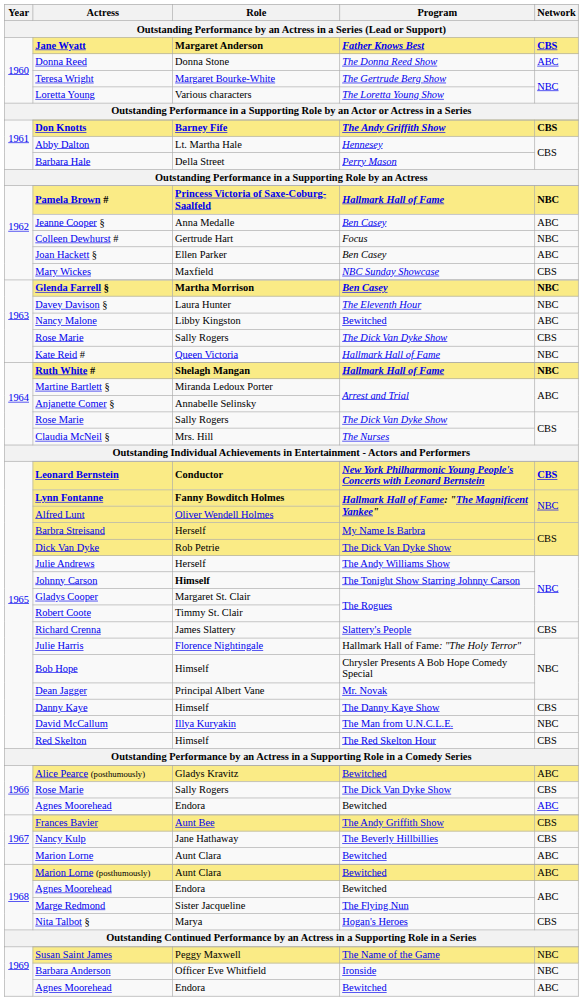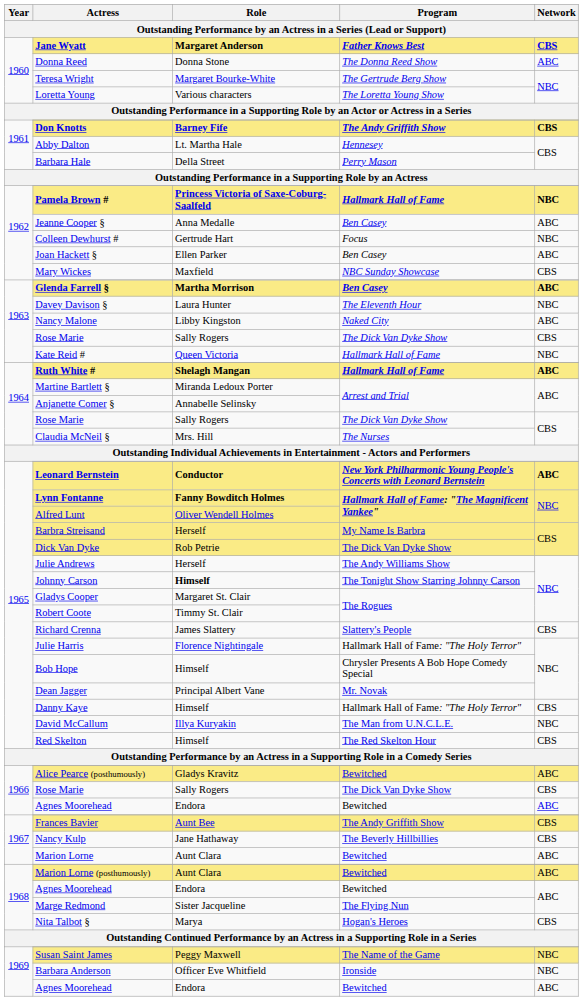 <table class="wikitable" style="width:100%">
 <tr style="background:#bebebe;">
 <th style="width:5%;">Year</th>
 <th style="width:25%;">Actress</th>
 <th style="width:30%;">Role</th>
 <th style="width:35%;">Program</th>
 <th style="width:5%;">Network</th>
 </tr>
 <tr>
 <th colspan="5">Outstanding Performance by an Actress in a Series (Lead or Support)</th>
 </tr>
 <tr>
 <td rowspan=4 style="text-align:center"><a href='#'>1960</a><br></td>
 <td style="background:#FAEB86"><strong><a href='#'>Jane Wyatt</a></strong></td>
 <td style="background:#FAEB86"><strong>Margaret Anderson</strong></td>
 <td style="background:#FAEB86"><strong><em><a href='#'>Father Knows Best</a></em></strong></td>
 <td style="background:#FAEB86"><strong><a href='#'>CBS</a></strong></td>
 </tr>
 <tr>
 <td><a href='#'>Donna Reed</a></td>
 <td>Donna Stone</td>
 <td><em><a href='#'>The Donna Reed Show</a></em></td>
 <td><a href='#'>ABC</a></td>
 </tr>
 <tr>
 <td><a href='#'>Teresa Wright</a></td>
 <td><a href='#'>Margaret Bourke-White</a></td>
 <td><em><a href='#'>The Gertrude Berg Show</a></em></td>
 <td rowspan="2"><a href='#'>NBC</a></td>
 </tr>
 <tr>
 <td><a href='#'>Loretta Young</a></td>
 <td>Various characters</td>
 <td><em><a href='#'>The Loretta Young Show</a></em></td>
 </tr>
 <tr>
 <th colspan=5>Outstanding Performance in a Supporting Role by an Actor or Actress in a Series</th>
 </tr>
 <tr>
 <td rowspan=4 style="text-align:center"><a href='#'>1961</a><br><br></td>
 </tr>
 <tr style="background:#FAEB86">
 <td><strong><a href='#'>Don Knotts</a></strong></td>
 <td><strong><a href='#'>Barney Fife</a></strong></td>
 <td><strong><em><a href='#'>The Andy Griffith Show</a></em></strong></td>
 <td><strong>CBS</strong></td>
 </tr>
 <tr>
 <td><a href='#'>Abby Dalton</a></td>
 <td>Lt. Martha Hale</td>
 <td><em><a href='#'>Hennesey</a></em></td>
 <td rowspan=2>CBS</td>
 </tr>
 <tr>
 <td><a href='#'>Barbara Hale</a></td>
 <td>Della Street</td>
 <td><a href='#'><em>Perry Mason</em></a></td>
 </tr>
 <tr>
 <th colspan=5>Outstanding Performance in a Supporting Role by an Actress</th>
 </tr>
 <tr>
 <td rowspan=6 style="text-align:center"><a href='#'>1962</a><br><br></td>
 </tr>
 <tr style="background:#FAEB86">
 <td><strong><a href='#'>Pamela Brown</a> #</strong></td>
 <td><strong><a href='#'>Princess Victoria of Saxe-Coburg-Saalfeld</a></strong></td>
 <td><strong><em><a href='#'>Hallmark Hall of Fame</a></em></strong></td>
 <td><strong>NBC</strong></td>
 </tr>
 <tr>
 <td><a href='#'>Jeanne Cooper</a> §</td>
 <td>Anna Medalle</td>
 <td><em><a href='#'>Ben Casey</a></em></td>
 <td>ABC</td>
 </tr>
 <tr>
 <td><a href='#'>Colleen Dewhurst</a> #</td>
 <td>Gertrude Hart</td>
 <td><em>Focus</em></td>
 <td>NBC</td>
 </tr>
 <tr>
 <td><a href='#'>Joan Hackett</a> §</td>
 <td>Ellen Parker</td>
 <td><em>Ben Casey</em></td>
 <td>ABC</td>
 </tr>
 <tr>
 <td><a href='#'>Mary Wickes</a></td>
 <td>Maxfield</td>
 <td><em><a href='#'>NBC Sunday Showcase</a></em></td>
 <td>CBS</td>
 </tr>
 <tr>
 <td rowspan=6 style="text-align:center"><a href='#'>1963</a><br><br></td>
 </tr>
 <tr style="background:#FAEB86">
 <td><strong><a href='#'>Glenda Farrell</a> §</strong></td>
 <td><strong>Martha Morrison</strong></td>
 <td><strong><em><a href='#'>Ben Casey</a></em></strong></td>
-<td><strong>NBC</strong></td>
+<td><strong>ABC</strong></td>
 </tr>
 <tr>
 <td><a href='#'>Davey Davison</a> §</td>
 <td>Laura Hunter</td>
 <td><em><a href='#'>The Eleventh Hour</a></em></td>
 <td>NBC</td>
 </tr>
 <tr>
 <td><a href='#'>Nancy Malone</a></td>
 <td>Libby Kingston</td>
-<td></em><a href='#'>Bewitched</a><em></td>
+<td><em><a href='#'>Naked City</a></em></td>
 <td>ABC</td>
 </tr>
 <tr>
 <td><a href='#'>Rose Marie</a></td>
 <td>Sally Rogers</td>
 <td><em><a href='#'>The Dick Van Dyke Show</a></em></td>
 <td>CBS</td>
 </tr>
 <tr>
 <td><a href='#'>Kate Reid</a> #</td>
 <td><a href='#'>Queen Victoria</a></td>
 <td><em><a href='#'>Hallmark Hall of Fame</a></em></td>
 <td>NBC</td>
 </tr>
 <tr>
 <td rowspan=6 style="text-align:center"><a href='#'>1964</a><br><br></td>
 </tr>
 <tr style="background:#FAEB86">
 <td><strong><a href='#'>Ruth White</a> #</strong></td>
 <td><strong>Shelagh Mangan</strong></td>
 <td><strong><em><a href='#'>Hallmark Hall of Fame</a></em></strong></td>
-<td><strong>NBC</strong></td>
+<td><strong>ABC</strong></td>
 </tr>
 <tr>
 <td><a href='#'>Martine Bartlett</a> §</td>
 <td>Miranda Ledoux Porter</td>
 <td rowspan=2><em><a href='#'>Arrest and Trial</a></em></td>
 <td rowspan=2>ABC</td>
 </tr>
 <tr>
 <td><a href='#'>Anjanette Comer</a> §</td>
 <td>Annabelle Selinsky</td>
 </tr>
 <tr>
 <td><a href='#'>Rose Marie</a></td>
 <td>Sally Rogers</td>
 <td><em><a href='#'>The Dick Van Dyke Show</a></em></td>
 <td rowspan=2>CBS</td>
 </tr>
 <tr>
 <td><a href='#'>Claudia McNeil</a> §</td>
 <td>Mrs. Hill</td>
 <td><em><a href='#'>The Nurses</a></em></td>
 </tr>
 <tr>
 <th colspan=5>Outstanding Individual Achievements in Entertainment - Actors and Performers</th>
 </tr>
 <tr>
 <td rowspan=17 style="text-align:center"><a href='#'>1965</a><br><br></td>
 </tr>
 <tr style="background:#FAEB86">
 <td><strong><a href='#'>Leonard Bernstein</a></strong></td>
 <td><strong>Conductor</strong></td>
 <td><strong><em><a href='#'>New York Philharmonic Young People's Concerts with Leonard Bernstein</a></em></strong></td>
-<td><strong><a href='#'>CBS</a></strong></td>
+<td><strong>ABC</strong></td>
 </tr>
 <tr style="background:#FAEB86">
 <td><strong><a href='#'>Lynn Fontanne</a></strong></td>
 <td><strong>Fanny Bowditch Holmes</strong></td>
 <td rowspan=2><strong><em><a href='#'>Hallmark Hall of Fame</a><em>: "<a href='#'>The Magnificent Yankee</a>"<strong></td>
 <td rowspan=2></strong><a href='#'>NBC</a><strong></td>
 </tr>
 <tr style="background:#FAEB86">
 <td></strong><a href='#'>Alfred Lunt</a><strong></td>
 <td></strong><a href='#'>Oliver Wendell Holmes</a><strong></td>
 </tr>
 <tr style="background:#FAEB86">
 <td></strong><a href='#'>Barbra Streisand</a><strong></td>
 <td></strong>Herself<strong></td>
 <td></em></strong><a href='#'>My Name Is Barbra</a><strong><em></td>
 <td rowspan=2></strong>CBS<strong></td>
 </tr>
 <tr style="background:#FAEB86">
 <td></strong><a href='#'>Dick Van Dyke</a><strong></td>
 <td></strong>Rob Petrie<strong></td>
 <td></em></strong><a href='#'>The Dick Van Dyke Show</a><strong><em></td>
 </tr>
 <tr>
 <td><a href='#'>Julie Andrews</a></td>
 <td>Herself</td>
 <td></em><a href='#'>The Andy Williams Show</a><em></td>
 <td rowspan=4><a href='#'>NBC</a></td>
 </tr>
 <tr>
 <td><a href='#'>Johnny Carson</a></td>
 <td><strong>Himself</strong></td>
 <td></em><a href='#'>The Tonight Show Starring Johnny Carson</a><em></td>
 </tr>
 <tr>
 <td><a href='#'>Gladys Cooper</a></td>
 <td>Margaret St. Clair</td>
 <td rowspan=2></em><a href='#'>The Rogues</a><em></td>
 </tr>
 <tr>
 <td><a href='#'>Robert Coote</a></td>
 <td>Timmy St. Clair</td>
 </tr>
 <tr>
 <td><a href='#'>Richard Crenna</a></td>
 <td>James Slattery</td>
 <td></em><a href='#'>Slattery's People</a><em></td>
 <td>CBS</td>
 </tr>
 <tr>
 <td><a href='#'>Julie Harris</a></td>
 <td><a href='#'>Florence Nightingale</a></td>
 <td></em>Hallmark Hall of Fame<em>: "The Holy Terror"</td>
 <td rowspan=3>NBC</td>
 </tr>
 <tr>
 <td><a href='#'>Bob Hope</a></td>
 <td>Himself</td>
 <td></em>Chrysler Presents A Bob Hope Comedy Special<em></td>
 </tr>
 <tr>
 <td><a href='#'>Dean Jagger</a></td>
 <td>Principal Albert Vane</td>
 <td></em><a href='#'>Mr. Novak</a><em></td>
 </tr>
 <tr>
 <td><a href='#'>Danny Kaye</a></td>
 <td>Himself</td>
-<td></em><a href='#'>The Danny Kaye Show</a><em></td>
+<td></em>Hallmark Hall of Fame<em>: "The Holy Terror"</td>
 <td>CBS</td>
 </tr>
 <tr>
 <td><a href='#'>David McCallum</a></td>
 <td><a href='#'>Illya Kuryakin</a></td>
 <td></em><a href='#'>The Man from U.N.C.L.E.</a><em></td>
 <td>NBC</td>
 </tr>
 <tr>
 <td><a href='#'>Red Skelton</a></td>
 <td>Himself</td>
 <td></em><a href='#'>The Red Skelton Hour</a><em></td>
 <td>CBS</td>
 </tr>
 <tr>
 <th colspan=5>Outstanding Performance by an Actress in a Supporting Role in a Comedy Series</th>
 </tr>
 <tr>
 <td rowspan=4 style="text-align:center"><a href='#'>1966</a><br></td>
 </tr>
 <tr style="background:#FAEB86">
 <td></strong><a href='#'>Alice Pearce</a> <small>(posthumously)</small><strong></td>
 <td></strong>Gladys Kravitz<strong></td>
 <td></em></strong><a href='#'>Bewitched</a><strong><em></td>
 <td></strong>ABC<strong></td>
 </tr>
 <tr>
 <td><a href='#'>Rose Marie</a></td>
 <td>Sally Rogers</td>
 <td></em><a href='#'>The Dick Van Dyke Show</a><em></td>
 <td>CBS</td>
 </tr>
 <tr>
 <td><a href='#'>Agnes Moorehead</a></td>
 <td>Endora</td>
 <td></em>Bewitched<em></td>
 <td><a href='#'>ABC</a></td>
 </tr>
 <tr>
 <td rowspan=4 style="text-align:center"><a href='#'>1967</a><br></td>
 </tr>
 <tr style="background:#FAEB86">
 <td></strong><a href='#'>Frances Bavier</a><strong></td>
 <td></strong><a href='#'>Aunt Bee</a><strong></td>
 <td></em></strong><a href='#'>The Andy Griffith Show</a><strong><em></td>
 <td></strong>CBS<strong></td>
 </tr>
 <tr>
 <td><a href='#'>Nancy Kulp</a></td>
 <td>Jane Hathaway</td>
 <td></em><a href='#'>The Beverly Hillbillies</a><em></td>
 <td>CBS</td>
 </tr>
 <tr>
 <td><a href='#'>Marion Lorne</a></td>
 <td>Aunt Clara</td>
 <td></em><a href='#'>Bewitched</a><em></td>
 <td>ABC</td>
 </tr>
 <tr>
 <td rowspan=5 style="text-align:center"><a href='#'>1968</a><br></td>
 </tr>
 <tr style="background:#FAEB86">
 <td></strong><a href='#'>Marion Lorne</a> <small>(posthumously)</small><strong></td>
 <td></strong>Aunt Clara<strong></td>
 <td></em></strong><a href='#'>Bewitched</a><strong><em></td>
 <td></strong>ABC<strong></td>
 </tr>
 <tr>
 <td><a href='#'>Agnes Moorehead</a></td>
 <td>Endora</td>
 <td></em>Bewitched<em></td>
 <td rowspan=2>ABC</td>
 </tr>
 <tr>
 <td><a href='#'>Marge Redmond</a></td>
 <td>Sister Jacqueline</td>
 <td></em><a href='#'>The Flying Nun</a><em></td>
 </tr>
 <tr>
 <td><a href='#'>Nita Talbot</a> §</td>
 <td>Marya</td>
 <td></em><a href='#'>Hogan's Heroes</a><em></td>
 <td>CBS</td>
 </tr>
 <tr>
 <th colspan=5>Outstanding Continued Performance by an Actress in a Supporting Role in a Series</th>
 </tr>
 <tr>
 <td rowspan=4 style="text-align:center"><a href='#'>1969</a><br><br></td>
 </tr>
 <tr style="background:#FAEB86">
 <td></strong><a href='#'>Susan Saint James</a><strong></td>
 <td></strong>Peggy Maxwell<strong></td>
 <td></em></strong><a href='#'>The Name of the Game</a><strong><em></td>
 <td></strong>NBC<strong></td>
 </tr>
 <tr>
 <td><a href='#'>Barbara Anderson</a></td>
 <td>Officer Eve Whitfield</td>
 <td></em><a href='#'>Ironside</a><em></td>
 <td>NBC</td>
 </tr>
 <tr>
 <td><a href='#'>Agnes Moorehead</a></td>
 <td>Endora</td>
 <td></em><a href='#'>Bewitched</a><em></td>
 <td>ABC</td>
 </tr>
 </table>
